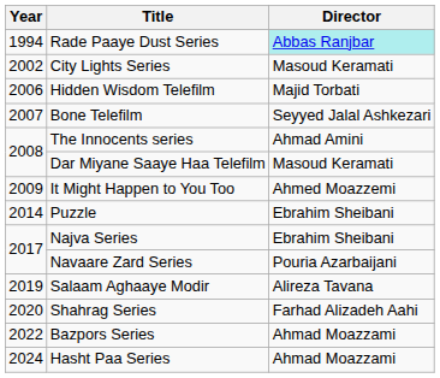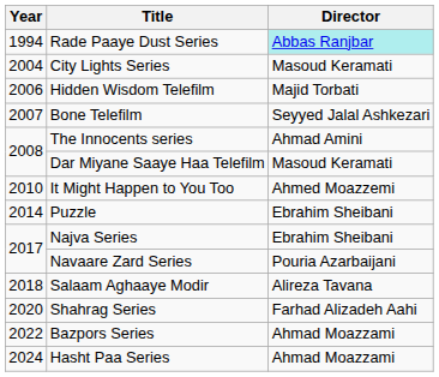 <table class="wikitable">
 <tr>
 <th>Year</th>
 <th>Title</th>
 <th>Director</th>
 </tr>
 <tr>
 <td>1994</td>
 <td>Rade Paaye Dust Series</td>
 <td style="background: paleturquoise;"><a href='#'>Abbas Ranjbar</a></td>
 </tr>
 <tr>
-<td>2002</td>
+<td>2004</td>
 <td>City Lights Series</td>
 <td>Masoud Keramati</td>
 </tr>
 <tr>
 <td>2006</td>
 <td>Hidden Wisdom Telefilm</td>
 <td>Majid Torbati</td>
 </tr>
 <tr>
 <td>2007</td>
 <td>Bone Telefilm</td>
 <td>Seyyed Jalal Ashkezari</td>
 </tr>
 <tr>
 <td rowspan="2">2008</td>
 <td>The Innocents series</td>
 <td>Ahmad Amini</td>
 </tr>
 <tr>
 <td>Dar Miyane Saaye Haa Telefilm</td>
 <td>Masoud Keramati</td>
 </tr>
 <tr>
-<td>2009</td>
+<td>2010</td>
 <td>It Might Happen to You Too</td>
 <td>Ahmed Moazzemi</td>
 </tr>
 <tr>
 <td>2014</td>
 <td>Puzzle</td>
 <td>Ebrahim Sheibani</td>
 </tr>
 <tr>
 <td rowspan="2">2017</td>
 <td>Najva Series</td>
 <td>Ebrahim Sheibani</td>
 </tr>
 <tr>
 <td>Navaare Zard Series</td>
 <td>Pouria Azarbaijani</td>
 </tr>
 <tr>
-<td>2019</td>
+<td>2018</td>
 <td>Salaam Aghaaye Modir</td>
 <td>Alireza Tavana</td>
 </tr>
 <tr>
 <td>2020</td>
 <td>Shahrag Series</td>
 <td>Farhad Alizadeh Aahi</td>
 </tr>
 <tr>
 <td>2022</td>
 <td>Bazpors Series</td>
 <td>Ahmad Moazzami</td>
 </tr>
 <tr>
 <td>2024</td>
 <td>Hasht Paa Series</td>
 <td>Ahmad Moazzami</td>
 </tr>
 </table>
